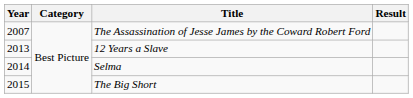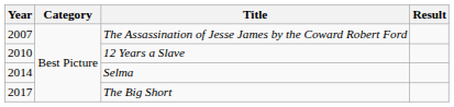 <table class="wikitable" style="font-size: 100%">
 <tr>
 <th>Year</th>
 <th>Category</th>
 <th>Title</th>
 <th>Result</th>
 </tr>
 <tr>
 <td style="text-align:center;">2007</td>
 <td rowspan="4">Best Picture</td>
 <td><em>The Assassination of Jesse James by the Coward Robert Ford</em></td>
 <td></td>
 </tr>
 <tr>
-<td style="text-align:center;">2013</td>
+<td style="text-align:center;">2010</td>
 <td><em>12 Years a Slave</em></td>
 <td></td>
 </tr>
 <tr>
 <td style="text-align:center;">2014</td>
 <td><em>Selma</em></td>
 <td></td>
 </tr>
 <tr>
-<td style="text-align:center;">2015</td>
+<td style="text-align:center;">2017</td>
 <td><em>The Big Short</em></td>
 <td></td>
 </tr>
 </table>
